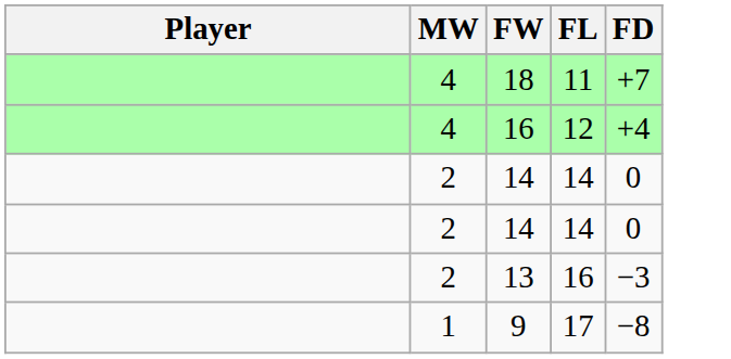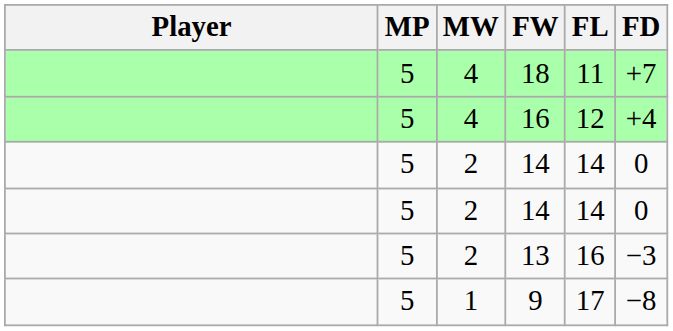 <table class="wikitable" style="text-align: center;">
 <tr>
 <th width=200>Player</th>
+<th width=20>MP</th>
 <th width=20>MW</th>
 <th width=20>FW</th>
 <th width=20>FL</th>
 <th width=20>FD</th>
 </tr>
 <tr style="background:#aaffaa;">
 <td style="text-align:left;"><strong></strong></td>
+<td>5</td>
 <td>4</td>
 <td>18</td>
 <td>11</td>
 <td>+7</td>
 </tr>
 <tr style="background:#aaffaa;">
 <td style="text-align:left;"><strong></strong></td>
+<td>5</td>
 <td>4</td>
 <td>16</td>
 <td>12</td>
 <td>+4</td>
 </tr>
 <tr>
 <td style="text-align:left;"></td>
+<td>5</td>
 <td>2</td>
 <td>14</td>
 <td>14</td>
 <td>0</td>
 </tr>
 <tr>
 <td style="text-align:left;"></td>
+<td>5</td>
 <td>2</td>
 <td>14</td>
 <td>14</td>
 <td>0</td>
 </tr>
 <tr>
 <td style="text-align:left;"></td>
+<td>5</td>
 <td>2</td>
 <td>13</td>
 <td>16</td>
 <td>−3</td>
 </tr>
 <tr>
 <td style="text-align:left;"></td>
+<td>5</td>
 <td>1</td>
 <td>9</td>
 <td>17</td>
 <td>−8</td>
 </tr>
 </table>
